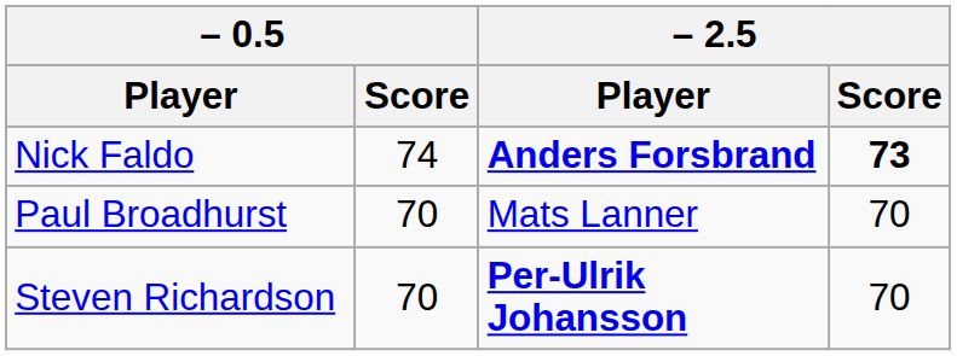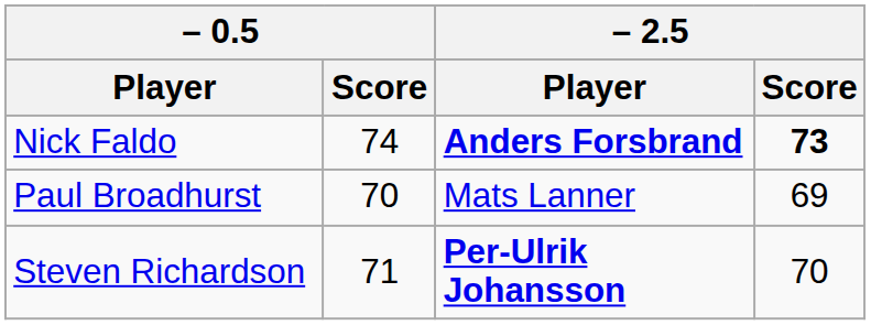 <table class=wikitable>
 <tr>
 <th colspan=2> – 0.5</th>
 <th colspan=2> – 2.5</th>
 </tr>
 <tr>
 <th width=140>Player</th>
 <th>Score</th>
 <th width=140>Player</th>
 <th>Score</th>
 </tr>
 <tr>
 <td><a href='#'>Nick Faldo</a></td>
 <td align=center>74</td>
 <td><strong><a href='#'>Anders Forsbrand</a></strong></td>
 <td align=center><strong>73</strong></td>
 </tr>
 <tr>
 <td><a href='#'>Paul Broadhurst</a></td>
 <td align=center>70</td>
 <td><a href='#'>Mats Lanner</a></td>
-<td align=center>70</td>
+<td align=center>69</td>
 </tr>
 <tr>
 <td><a href='#'>Steven Richardson</a></td>
-<td align=center>70</td>
+<td align=center>71</td>
 <td><strong><a href='#'>Per-Ulrik Johansson</a></strong></td>
 <td align=center>70</td>
 </tr>
 </table>
